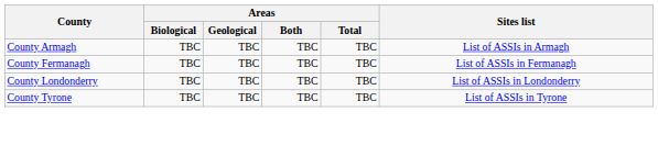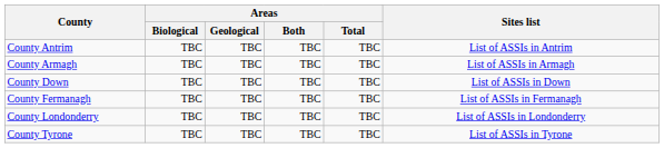 <table class="wikitable sortable">
 <tr>
 <th width="200" rowspan="2">County</th>
 <th colspan="4">Areas</th>
 <th width="400" rowspan="2">Sites list</th>
 </tr>
 <tr>
 <th width="80">Biological</th>
 <th width="80">Geological</th>
 <th width="80">Both</th>
 <th width="80">Total</th>
 </tr>
 <tr>
+<td><a href='#'>County Antrim</a></td>
+<td align="right">TBC</td>
+<td align="right">TBC</td>
+<td align="right">TBC</td>
+<td align="right">TBC</td>
+<td align="center"><a href='#'>List of ASSIs in Antrim</a></td>
+</tr>
+<tr>
 <td><a href='#'>County Armagh</a></td>
 <td align="right">TBC</td>
 <td align="right">TBC</td>
 <td align="right">TBC</td>
 <td align="right">TBC</td>
 <td align="center"><a href='#'>List of ASSIs in Armagh</a></td>
+</tr>
+<tr>
+<td><a href='#'>County Down</a></td>
+<td align="right">TBC</td>
+<td align="right">TBC</td>
+<td align="right">TBC</td>
+<td align="right">TBC</td>
+<td align="center"><a href='#'>List of ASSIs in Down</a></td>
 </tr>
 <tr>
 <td><a href='#'>County Fermanagh</a></td>
 <td align="right">TBC</td>
 <td align="right">TBC</td>
 <td align="right">TBC</td>
 <td align="right">TBC</td>
 <td align="center"><a href='#'>List of ASSIs in Fermanagh</a></td>
 </tr>
 <tr>
 <td><a href='#'>County Londonderry</a></td>
 <td align="right">TBC</td>
 <td align="right">TBC</td>
 <td align="right">TBC</td>
 <td align="right">TBC</td>
 <td align="center"><a href='#'>List of ASSIs in Londonderry</a></td>
 </tr>
 <tr>
 <td><a href='#'>County Tyrone</a></td>
 <td align="right">TBC</td>
 <td align="right">TBC</td>
 <td align="right">TBC</td>
 <td align="right">TBC</td>
 <td align="center"><a href='#'>List of ASSIs in Tyrone</a></td>
 </tr>
 </table>
